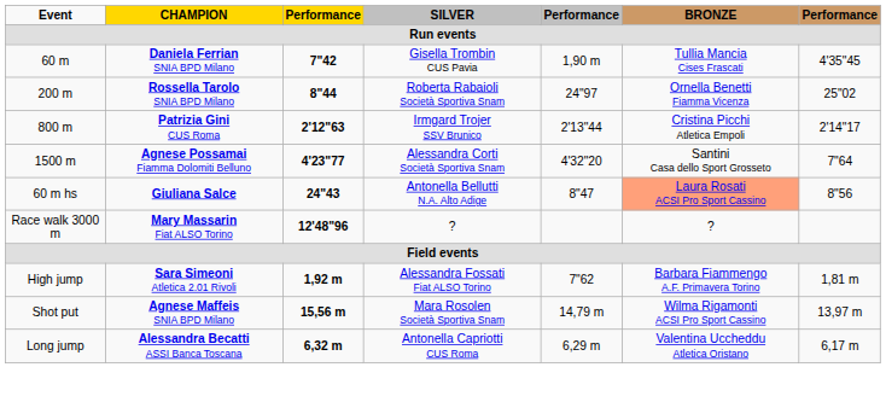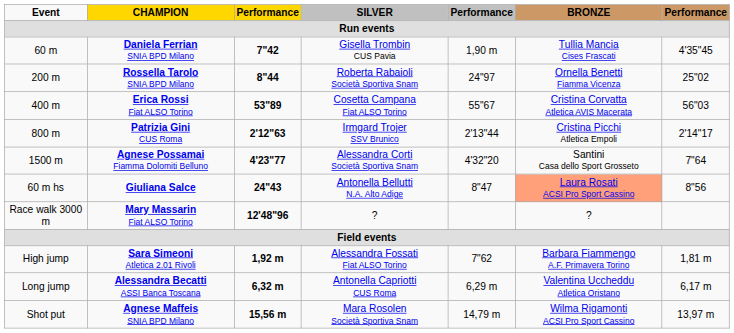 <table class="wikitable" style="text-align: center; font-size: 90%;">
 <tr>
 <td width="110"><strong>Event</strong></td>
 <td width="200" bgcolor=gold><strong>CHAMPION</strong></td>
 <td width="80" bgcolor=gold><strong>Performance</strong></td>
 <td width="200" bgcolor=silver><strong>SILVER</strong></td>
 <td width="80" bgcolor=silver><strong>Performance</strong></td>
 <td width="200" bgcolor=cc9966><strong>BRONZE</strong></td>
 <td width="80" bgcolor=cc9966><strong>Performance</strong></td>
 </tr>
 <tr bgcolor="DFDFDF" align="center">
 <td colspan="7"><strong>Run events</strong></td>
 </tr>
 <tr>
 <td>60 m</td>
 <td><strong><a href='#'>Daniela Ferrian</a></strong><br><small><a href='#'>SNIA BPD Milano</a></small></td>
 <td><strong>7"42</strong></td>
 <td><a href='#'>Gisella Trombin</a><br><small>CUS Pavia</small></td>
 <td>1,90 m</td>
 <td><a href='#'>Tullia Mancia</a><br><small><a href='#'>Cises Frascati</a></small></td>
 <td>4'35"45</td>
 </tr>
 <tr>
 <td>200 m</td>
 <td><strong><a href='#'>Rossella Tarolo</a></strong><br><small><a href='#'>SNIA BPD Milano</a></small></td>
 <td><strong>8"44</strong></td>
 <td><a href='#'>Roberta Rabaioli</a><br><small><a href='#'>Società Sportiva Snam</a></small></td>
 <td>24"97</td>
 <td><a href='#'>Ornella Benetti</a><br><small><a href='#'>Fiamma Vicenza</a></small></td>
 <td>25"02</td>
+</tr>
+<tr>
+<td>400 m</td>
+<td><strong><a href='#'>Erica Rossi</a></strong><br><small><a href='#'>Fiat ALSO Torino</a></small></td>
+<td><strong>53"89</strong></td>
+<td><a href='#'>Cosetta Campana</a><br><small><a href='#'>Fiat ALSO Torino</a></small></td>
+<td>55"67</td>
+<td><a href='#'>Cristina Corvatta</a><br><small><a href='#'>Atletica AVIS Macerata</a></small></td>
+<td>56"03</td>
 </tr>
 <tr>
 <td>800 m</td>
 <td><strong><a href='#'>Patrizia Gini</a></strong><br><small><a href='#'>CUS Roma</a></small></td>
 <td><strong>2'12"63</strong></td>
 <td><a href='#'>Irmgard Trojer</a><br><small><a href='#'>SSV Brunico</a></small></td>
 <td>2'13"44</td>
 <td><a href='#'>Cristina Picchi</a><br><small>Atletica Empoli</small></td>
 <td>2'14"17</td>
 </tr>
 <tr>
 <td>1500 m</td>
 <td><strong><a href='#'>Agnese Possamai</a></strong><br><small><a href='#'>Fiamma Dolomiti Belluno</a></small></td>
 <td><strong>4'23"77</strong></td>
 <td><a href='#'>Alessandra Corti</a><br><small><a href='#'>Società Sportiva Snam</a></small></td>
 <td>4'32"20</td>
 <td>Santini<br><small>Casa dello Sport Grosseto</small></td>
 <td>7"64</td>
 </tr>
 <tr>
 <td>60 m hs</td>
 <td><strong><a href='#'>Giuliana Salce</a></strong><br><small></small></td>
 <td><strong>24"43</strong></td>
 <td><a href='#'>Antonella Bellutti</a><br><small><a href='#'>N.A. Alto Adige</a></small></td>
 <td>8"47</td>
 <td style="background: lightsalmon;"><a href='#'>Laura Rosati</a><br><small><a href='#'>ACSI Pro Sport Cassino</a></small></td>
 <td>8"56</td>
 </tr>
 <tr>
 <td>Race walk 3000 m</td>
 <td><strong><a href='#'>Mary Massarin</a></strong><br><small><a href='#'>Fiat ALSO Torino</a></small></td>
 <td><strong>12'48"96</strong></td>
 <td>?<br><small></small></td>
 <td></td>
 <td>?<br><small></small></td>
 <td></td>
 </tr>
 <tr bgcolor="DFDFDF" align="center">
 <td colspan="7"><strong>Field events</strong></td>
 </tr>
 <tr>
 <td>High jump</td>
 <td><strong><a href='#'>Sara Simeoni</a></strong><br><small><a href='#'>Atletica 2.01 Rivoli</a></small></td>
 <td><strong>1,92 m</strong></td>
 <td><a href='#'>Alessandra Fossati</a><br><small><a href='#'>Fiat ALSO Torino</a></small></td>
 <td>7"62</td>
 <td><a href='#'>Barbara Fiammengo</a><br><small><a href='#'>A.F. Primavera Torino</a></small></td>
 <td>1,81 m</td>
 </tr>
 <tr>
+<td>Long jump</td>
+<td><strong><a href='#'>Alessandra Becatti</a></strong><br><small><a href='#'>ASSI Banca Toscana</a></small></td>
+<td><strong>6,32 m</strong></td>
+<td><a href='#'>Antonella Capriotti</a><br><small><a href='#'>CUS Roma</a></small></td>
+<td>6,29 m</td>
+<td><a href='#'>Valentina Uccheddu</a><br><small><a href='#'>Atletica Oristano</a></small></td>
+<td>6,17 m</td>
+</tr>
+<tr>
 <td>Shot put</td>
 <td><strong><a href='#'>Agnese Maffeis</a></strong><br><small><a href='#'>SNIA BPD Milano</a></small></td>
 <td><strong>15,56 m</strong></td>
 <td><a href='#'>Mara Rosolen</a><br><small><a href='#'>Società Sportiva Snam</a></small></td>
 <td>14,79 m</td>
 <td><a href='#'>Wilma Rigamonti</a><br><small><a href='#'>ACSI Pro Sport Cassino</a></small></td>
 <td>13,97 m</td>
 </tr>
-<tr>
-<td>Long jump</td>
-<td><strong><a href='#'>Alessandra Becatti</a></strong><br><small><a href='#'>ASSI Banca Toscana</a></small></td>
-<td><strong>6,32 m</strong></td>
-<td><a href='#'>Antonella Capriotti</a><br><small><a href='#'>CUS Roma</a></small></td>
-<td>6,29 m</td>
-<td><a href='#'>Valentina Uccheddu</a><br><small><a href='#'>Atletica Oristano</a></small></td>
-<td>6,17 m</td>
-</tr>
 </table>
